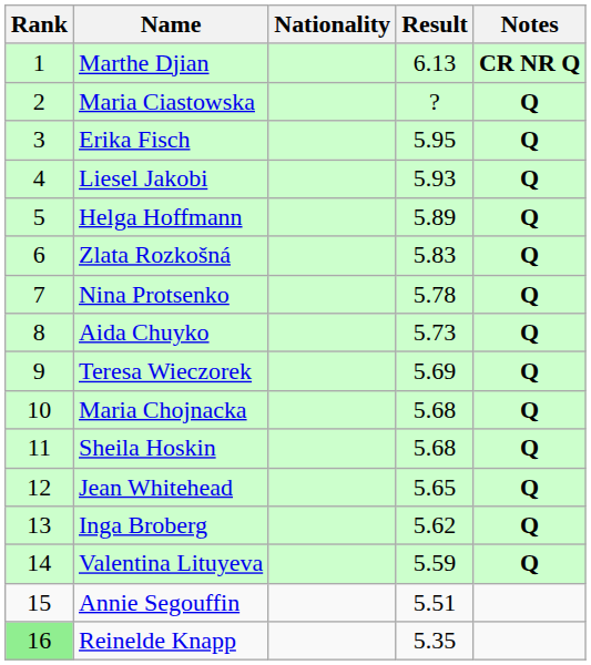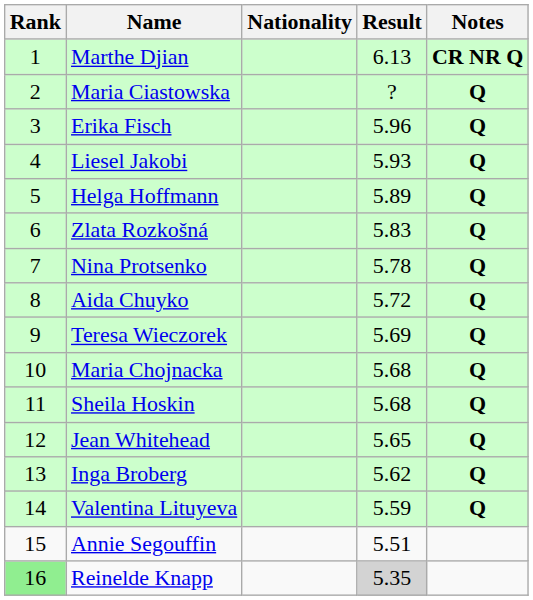 <table class="wikitable sortable" style="text-align:center">
 <tr>
 <th>Rank</th>
 <th>Name</th>
 <th>Nationality</th>
 <th>Result</th>
 <th>Notes</th>
 </tr>
 <tr bgcolor=ccffcc>
 <td>1</td>
 <td align=left><a href='#'>Marthe Djian</a></td>
 <td align=left></td>
 <td>6.13</td>
 <td><strong>CR NR Q</strong></td>
 </tr>
 <tr bgcolor=ccffcc>
 <td>2</td>
 <td align=left><a href='#'>Maria Ciastowska</a></td>
 <td align=left></td>
 <td>?</td>
 <td><strong>Q</strong></td>
 </tr>
 <tr bgcolor=ccffcc>
 <td>3</td>
 <td align=left><a href='#'>Erika Fisch</a></td>
 <td align=left></td>
-<td>5.95</td>
+<td>5.96</td>
 <td><strong>Q</strong></td>
 </tr>
 <tr bgcolor=ccffcc>
 <td>4</td>
 <td align=left><a href='#'>Liesel Jakobi</a></td>
 <td align=left></td>
 <td>5.93</td>
 <td><strong>Q</strong></td>
 </tr>
 <tr bgcolor=ccffcc>
 <td>5</td>
 <td align=left><a href='#'>Helga Hoffmann</a></td>
 <td align=left></td>
 <td>5.89</td>
 <td><strong>Q</strong></td>
 </tr>
 <tr bgcolor=ccffcc>
 <td>6</td>
 <td align=left><a href='#'>Zlata Rozkošná</a></td>
 <td align=left></td>
 <td>5.83</td>
 <td><strong>Q</strong></td>
 </tr>
 <tr bgcolor=ccffcc>
 <td>7</td>
 <td align=left><a href='#'>Nina Protsenko</a></td>
 <td align=left></td>
 <td>5.78</td>
 <td><strong>Q</strong></td>
 </tr>
 <tr bgcolor=ccffcc>
 <td>8</td>
 <td align=left><a href='#'>Aida Chuyko</a></td>
 <td align=left></td>
-<td>5.73</td>
+<td>5.72</td>
 <td><strong>Q</strong></td>
 </tr>
 <tr bgcolor=ccffcc>
 <td>9</td>
 <td align=left><a href='#'>Teresa Wieczorek</a></td>
 <td align=left></td>
 <td>5.69</td>
 <td><strong>Q</strong></td>
 </tr>
 <tr bgcolor=ccffcc>
 <td>10</td>
 <td align=left><a href='#'>Maria Chojnacka</a></td>
 <td align=left></td>
 <td>5.68</td>
 <td><strong>Q</strong></td>
 </tr>
 <tr bgcolor=ccffcc>
 <td>11</td>
 <td align=left><a href='#'>Sheila Hoskin</a></td>
 <td align=left></td>
 <td>5.68</td>
 <td><strong>Q</strong></td>
 </tr>
 <tr bgcolor=ccffcc>
 <td>12</td>
 <td align=left><a href='#'>Jean Whitehead</a></td>
 <td align=left></td>
 <td>5.65</td>
 <td><strong>Q</strong></td>
 </tr>
 <tr bgcolor=ccffcc>
 <td>13</td>
 <td align=left><a href='#'>Inga Broberg</a></td>
 <td align=left></td>
 <td>5.62</td>
 <td><strong>Q</strong></td>
 </tr>
 <tr bgcolor=ccffcc>
 <td>14</td>
 <td align=left><a href='#'>Valentina Lituyeva</a></td>
 <td align=left></td>
 <td>5.59</td>
 <td><strong>Q</strong></td>
 </tr>
 <tr>
 <td>15</td>
 <td align=left><a href='#'>Annie Segouffin</a></td>
 <td align=left></td>
 <td>5.51</td>
 <td></td>
 </tr>
 <tr>
 <td style="background: lightgreen;">16</td>
 <td align=left><a href='#'>Reinelde Knapp</a></td>
 <td align=left></td>
-<td>5.35</td>
+<td style="background: lightgrey;">5.35</td>
 <td></td>
 </tr>
 </table>
